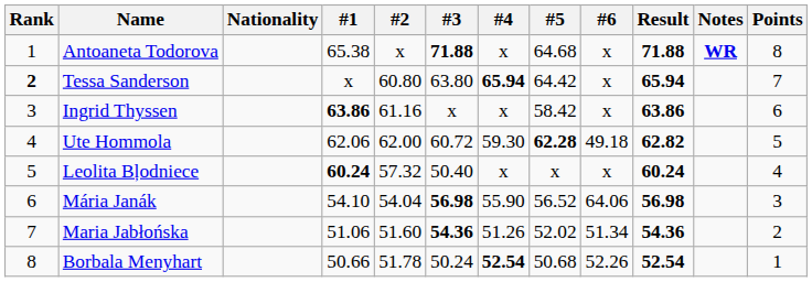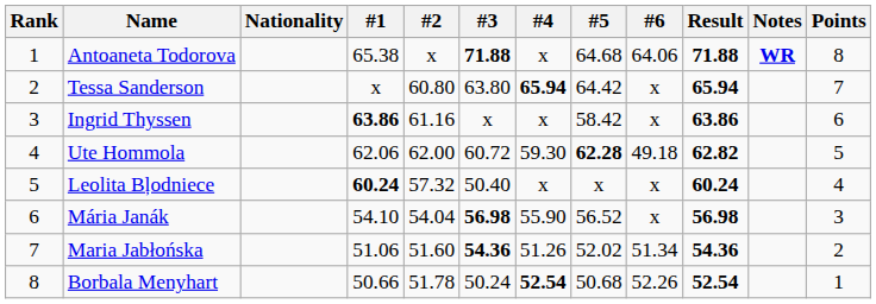 <table class="wikitable sortable" style="text-align:center">
 <tr>
 <th>Rank</th>
 <th>Name</th>
 <th>Nationality</th>
 <th>#1</th>
 <th>#2</th>
 <th>#3</th>
 <th>#4</th>
 <th>#5</th>
 <th>#6</th>
 <th>Result</th>
 <th>Notes</th>
 <th>Points</th>
 </tr>
 <tr>
 <td>1</td>
 <td align=left><a href='#'>Antoaneta Todorova</a></td>
 <td align=left></td>
 <td>65.38</td>
 <td>x</td>
 <td><strong>71.88</strong></td>
 <td>x</td>
 <td>64.68</td>
-<td>x</td>
+<td>64.06</td>
 <td><strong>71.88</strong></td>
 <td><strong><a href='#'>WR</a></strong></td>
 <td>8</td>
 </tr>
 <tr>
-<td><strong>2</strong></td>
+<td>2</td>
 <td align=left><a href='#'>Tessa Sanderson</a></td>
 <td align=left></td>
 <td>x</td>
 <td>60.80</td>
 <td>63.80</td>
 <td><strong>65.94</strong></td>
 <td>64.42</td>
 <td>x</td>
 <td><strong>65.94</strong></td>
 <td></td>
 <td>7</td>
 </tr>
 <tr>
 <td>3</td>
 <td align=left><a href='#'>Ingrid Thyssen</a></td>
 <td align=left></td>
 <td><strong>63.86</strong></td>
 <td>61.16</td>
 <td>x</td>
 <td>x</td>
 <td>58.42</td>
 <td>x</td>
 <td><strong>63.86</strong></td>
 <td></td>
 <td>6</td>
 </tr>
 <tr>
 <td>4</td>
 <td align=left><a href='#'>Ute Hommola</a></td>
 <td align=left></td>
 <td>62.06</td>
 <td>62.00</td>
 <td>60.72</td>
 <td>59.30</td>
 <td><strong>62.28</strong></td>
 <td>49.18</td>
 <td><strong>62.82</strong></td>
 <td></td>
 <td>5</td>
 </tr>
 <tr>
 <td>5</td>
 <td align=left><a href='#'>Leolita Bļodniece </a></td>
 <td align=left></td>
 <td><strong>60.24</strong></td>
 <td>57.32</td>
 <td>50.40</td>
 <td>x</td>
 <td>x</td>
 <td>x</td>
 <td><strong>60.24</strong></td>
 <td></td>
 <td>4</td>
 </tr>
 <tr>
 <td>6</td>
 <td align=left><a href='#'>Mária Janák</a></td>
 <td align=left></td>
 <td>54.10</td>
 <td>54.04</td>
 <td><strong>56.98</strong></td>
 <td>55.90</td>
 <td>56.52</td>
-<td>64.06</td>
+<td>x</td>
 <td><strong>56.98</strong></td>
 <td></td>
 <td>3</td>
 </tr>
 <tr>
 <td>7</td>
 <td align=left><a href='#'>Maria Jabłońska</a></td>
 <td align=left></td>
 <td>51.06</td>
 <td>51.60</td>
 <td><strong>54.36</strong></td>
 <td>51.26</td>
 <td>52.02</td>
 <td>51.34</td>
 <td><strong>54.36</strong></td>
 <td></td>
 <td>2</td>
 </tr>
 <tr>
 <td>8</td>
 <td align=left><a href='#'>Borbala Menyhart</a></td>
 <td align=left></td>
 <td>50.66</td>
 <td>51.78</td>
 <td>50.24</td>
 <td><strong>52.54</strong></td>
 <td>50.68</td>
 <td>52.26</td>
 <td><strong>52.54</strong></td>
 <td></td>
 <td>1</td>
 </tr>
 </table>
